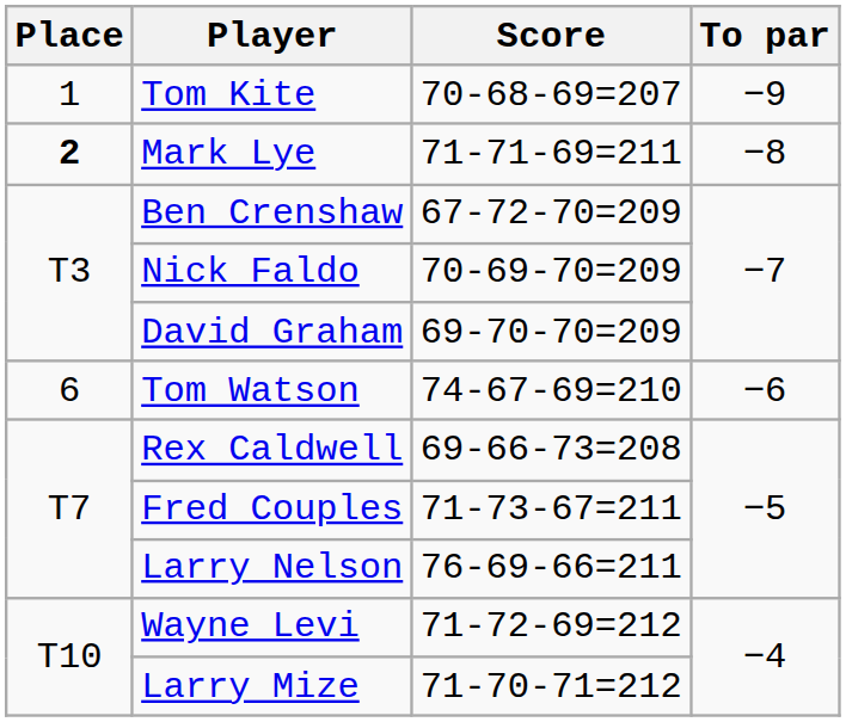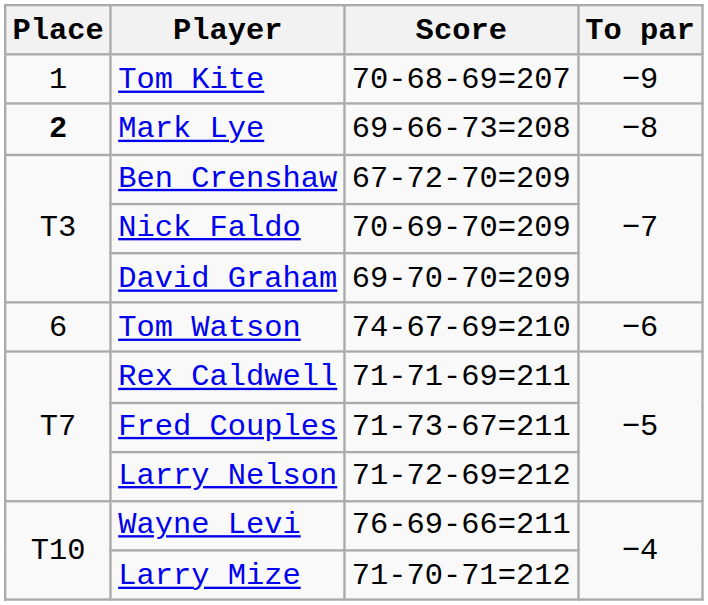 <table class="wikitable">
 <tr>
 <th>Place</th>
 <th>Player</th>
 <th>Score</th>
 <th>To par</th>
 </tr>
 <tr>
 <td align="center">1</td>
 <td> <a href='#'>Tom Kite</a></td>
 <td>70-68-69=207</td>
 <td align="center">−9</td>
 </tr>
 <tr>
 <td align="center"><strong>2</strong></td>
 <td> <a href='#'>Mark Lye</a></td>
-<td>71-71-69=211</td>
+<td>69-66-73=208</td>
 <td align="center">−8</td>
 </tr>
 <tr>
 <td rowspan=3 align="center">T3</td>
 <td> <a href='#'>Ben Crenshaw</a></td>
 <td>67-72-70=209</td>
 <td rowspan=3 align="center">−7</td>
 </tr>
 <tr>
 <td> <a href='#'>Nick Faldo</a></td>
 <td>70-69-70=209</td>
 </tr>
 <tr>
 <td> <a href='#'>David Graham</a></td>
 <td>69-70-70=209</td>
 </tr>
 <tr>
 <td align="center">6</td>
 <td> <a href='#'>Tom Watson</a></td>
 <td>74-67-69=210</td>
 <td align="center">−6</td>
 </tr>
 <tr>
 <td rowspan=3 align="center">T7</td>
 <td> <a href='#'>Rex Caldwell</a></td>
-<td>69-66-73=208</td>
+<td>71-71-69=211</td>
 <td rowspan=3 align="center">−5</td>
 </tr>
 <tr>
 <td> <a href='#'>Fred Couples</a></td>
 <td>71-73-67=211</td>
 </tr>
 <tr>
 <td> <a href='#'>Larry Nelson</a></td>
-<td>76-69-66=211</td>
+<td>71-72-69=212</td>
 </tr>
 <tr>
 <td rowspan=2 align="center">T10</td>
 <td> <a href='#'>Wayne Levi</a></td>
-<td>71-72-69=212</td>
+<td>76-69-66=211</td>
 <td rowspan=2 align="center">−4</td>
 </tr>
 <tr>
 <td> <a href='#'>Larry Mize</a></td>
 <td>71-70-71=212</td>
 </tr>
 </table>
